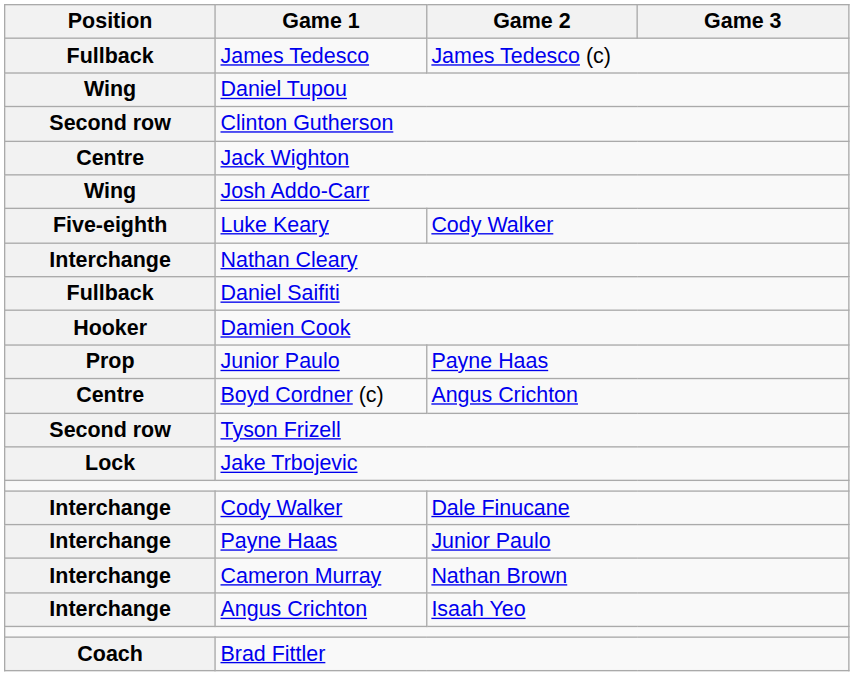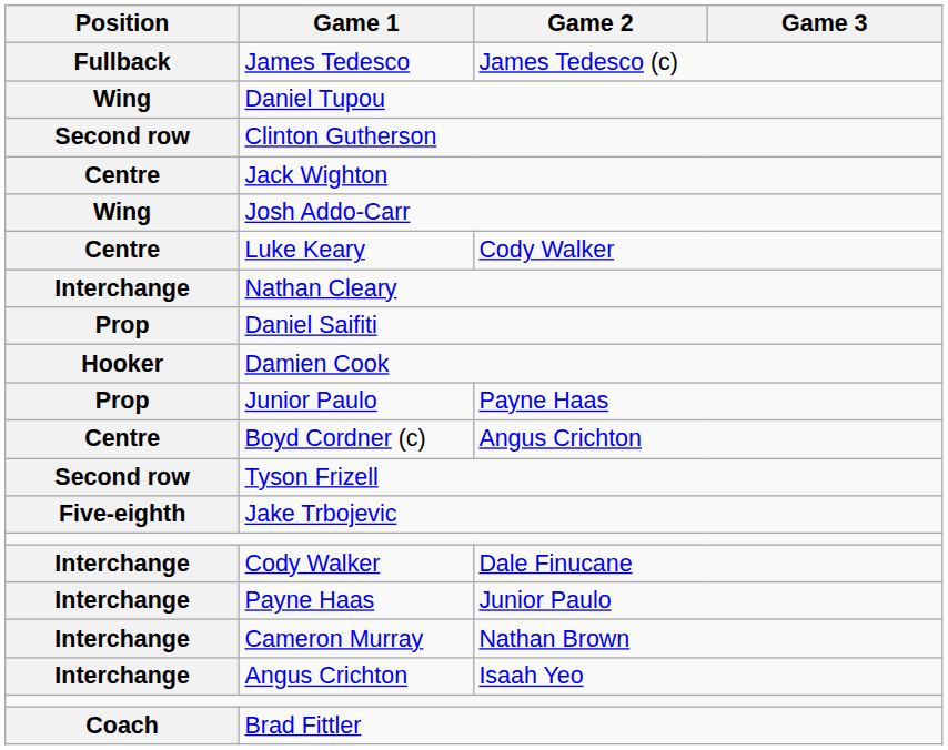 <table class="wikitable">
 <tr>
 <th style="width:150px;">Position</th>
 <th style="width:150px;">Game 1</th>
 <th style="width:150px;">Game 2</th>
 <th style="width:150px;">Game 3</th>
 </tr>
 <tr>
 <th>Fullback</th>
 <td><small></small> <a href='#'>James Tedesco</a></td>
 <td colspan="2"><small></small> <a href='#'>James Tedesco</a> (c)</td>
 </tr>
 <tr>
 <th>Wing</th>
 <td colspan="3"> <a href='#'>Daniel Tupou</a></td>
 </tr>
 <tr>
 <th>Second row</th>
 <td colspan="3"> <a href='#'>Clinton Gutherson</a></td>
 </tr>
 <tr>
 <th>Centre</th>
 <td colspan="3"> <a href='#'>Jack Wighton</a></td>
 </tr>
 <tr>
 <th>Wing</th>
 <td colspan="3"><small></small> <a href='#'>Josh Addo-Carr</a></td>
 </tr>
 <tr>
-<th>Five-eighth</th>
+<th>Centre</th>
 <td> <a href='#'>Luke Keary</a></td>
 <td colspan="2"> <a href='#'>Cody Walker</a></td>
 </tr>
 <tr>
 <th>Interchange</th>
 <td colspan="3"> <a href='#'>Nathan Cleary</a></td>
 </tr>
 <tr>
-<th>Fullback</th>
+<th>Prop</th>
 <td colspan="3"> <a href='#'>Daniel Saifiti</a></td>
 </tr>
 <tr>
 <th>Hooker</th>
 <td colspan="3"> <a href='#'>Damien Cook</a></td>
 </tr>
 <tr>
 <th>Prop</th>
 <td> <a href='#'>Junior Paulo</a></td>
 <td colspan="2"> <a href='#'>Payne Haas</a></td>
 </tr>
 <tr>
 <th>Centre</th>
 <td> <a href='#'>Boyd Cordner</a> (c)</td>
 <td colspan="2"> <a href='#'>Angus Crichton</a></td>
 </tr>
 <tr>
 <th>Second row</th>
 <td colspan="3"> <a href='#'>Tyson Frizell</a></td>
 </tr>
 <tr>
-<th>Lock</th>
+<th>Five-eighth</th>
 <td colspan="3"> <a href='#'>Jake Trbojevic</a></td>
 </tr>
 <tr>
 <td colspan="4"></td>
 </tr>
 <tr>
 <th>Interchange</th>
 <td> <a href='#'>Cody Walker</a></td>
 <td colspan="2"> <a href='#'>Dale Finucane</a></td>
 </tr>
 <tr>
 <th>Interchange</th>
 <td> <a href='#'>Payne Haas</a></td>
 <td colspan="2"> <a href='#'>Junior Paulo</a></td>
 </tr>
 <tr>
 <th>Interchange</th>
 <td> <a href='#'>Cameron Murray</a></td>
 <td colspan="2"> <a href='#'>Nathan Brown</a></td>
 </tr>
 <tr>
 <th>Interchange</th>
 <td colspan="1"> <a href='#'>Angus Crichton</a></td>
 <td colspan="2"> <a href='#'>Isaah Yeo</a></td>
 </tr>
 <tr>
 <td colspan="4"></td>
 </tr>
 <tr>
 <th>Coach</th>
 <td colspan="3"> <a href='#'>Brad Fittler</a></td>
 </tr>
 </table>
